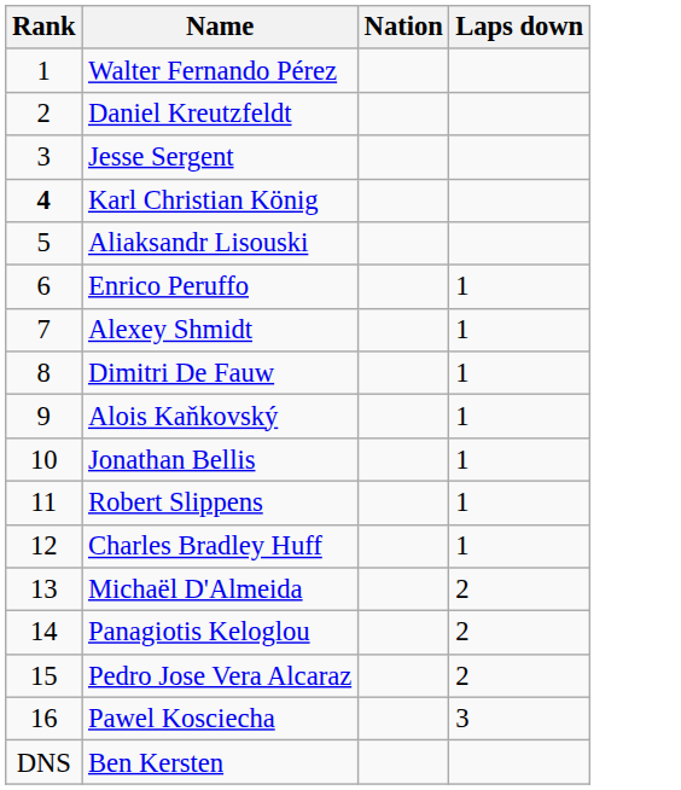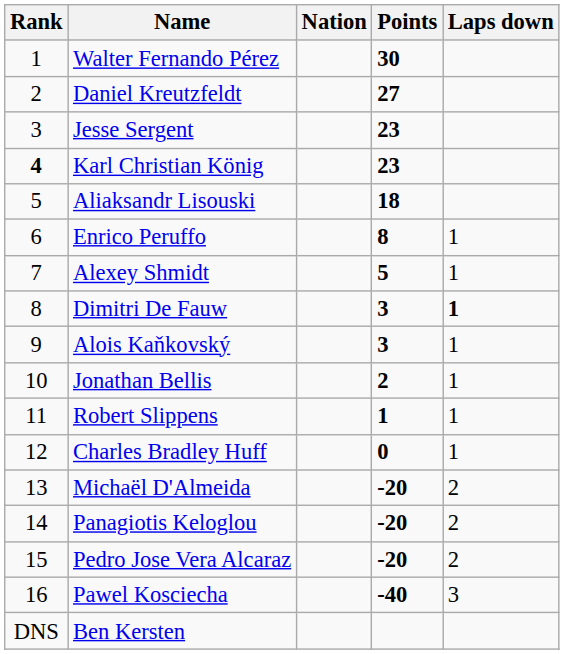 <table class=wikitable sortable style=text-align:center>
 <tr>
 <th>Rank</th>
 <th>Name</th>
 <th>Nation</th>
+<th>Points</th>
 <th>Laps down</th>
 </tr>
 <tr>
 <td>1</td>
 <td align=left><a href='#'>Walter Fernando Pérez</a></td>
 <td align=left></td>
+<td align=left><strong>30</strong></td>
 <td align=left></td>
 </tr>
 <tr>
 <td>2</td>
 <td align=left><a href='#'>Daniel Kreutzfeldt</a></td>
 <td align=left></td>
+<td align=left><strong>27</strong></td>
 <td align=left></td>
 </tr>
 <tr>
 <td>3</td>
 <td align=left><a href='#'>Jesse Sergent</a></td>
 <td align=left></td>
+<td align=left><strong>23</strong></td>
 <td align=left></td>
 </tr>
 <tr>
 <td><strong>4</strong></td>
 <td align=left><a href='#'>Karl Christian König</a></td>
 <td align=left></td>
+<td align=left><strong>23</strong></td>
 <td align=left></td>
 </tr>
 <tr>
 <td>5</td>
 <td align=left><a href='#'>Aliaksandr Lisouski</a></td>
 <td align=left></td>
+<td align=left><strong>18</strong></td>
 <td align=left></td>
 </tr>
 <tr>
 <td>6</td>
 <td align=left><a href='#'>Enrico Peruffo</a></td>
 <td align=left></td>
+<td align=left><strong>8</strong></td>
 <td align=left>1</td>
 </tr>
 <tr>
 <td>7</td>
 <td align=left><a href='#'>Alexey Shmidt</a></td>
 <td align=left></td>
+<td align=left><strong>5</strong></td>
 <td align=left>1</td>
 </tr>
 <tr>
 <td>8</td>
 <td align=left><a href='#'>Dimitri De Fauw</a></td>
 <td align=left></td>
-<td align=left>1</td>
+<td align=left><strong>3</strong></td>
+<td align=left><strong>1</strong></td>
 </tr>
 <tr>
 <td>9</td>
 <td align=left><a href='#'>Alois Kaňkovský</a></td>
 <td align=left></td>
+<td align=left><strong>3</strong></td>
 <td align=left>1</td>
 </tr>
 <tr>
 <td>10</td>
 <td align=left><a href='#'>Jonathan Bellis</a></td>
 <td align=left></td>
+<td align=left><strong>2</strong></td>
 <td align=left>1</td>
 </tr>
 <tr>
 <td>11</td>
 <td align=left><a href='#'>Robert Slippens</a></td>
 <td align=left></td>
+<td align=left><strong>1</strong></td>
 <td align=left>1</td>
 </tr>
 <tr>
 <td>12</td>
 <td align=left><a href='#'>Charles Bradley Huff</a></td>
 <td align=left></td>
+<td align=left><strong>0</strong></td>
 <td align=left>1</td>
 </tr>
 <tr>
 <td>13</td>
 <td align=left><a href='#'>Michaël D'Almeida</a></td>
 <td align=left></td>
+<td align=left><strong>-20</strong></td>
 <td align=left>2</td>
 </tr>
 <tr>
 <td>14</td>
 <td align=left><a href='#'>Panagiotis Keloglou</a></td>
 <td align=left></td>
+<td align=left><strong>-20</strong></td>
 <td align=left>2</td>
 </tr>
 <tr>
 <td>15</td>
 <td align=left><a href='#'>Pedro Jose Vera Alcaraz</a></td>
 <td align=left></td>
+<td align=left><strong>-20</strong></td>
 <td align=left>2</td>
 </tr>
 <tr>
 <td>16</td>
 <td align=left><a href='#'>Pawel Kosciecha</a></td>
 <td align=left></td>
+<td align=left><strong>-40</strong></td>
 <td align=left>3</td>
 </tr>
 <tr>
 <td>DNS</td>
 <td align=left><a href='#'>Ben Kersten</a></td>
 <td align=left></td>
+<td align=left><strong> </strong></td>
 <td align=left></td>
 </tr>
 </table>
